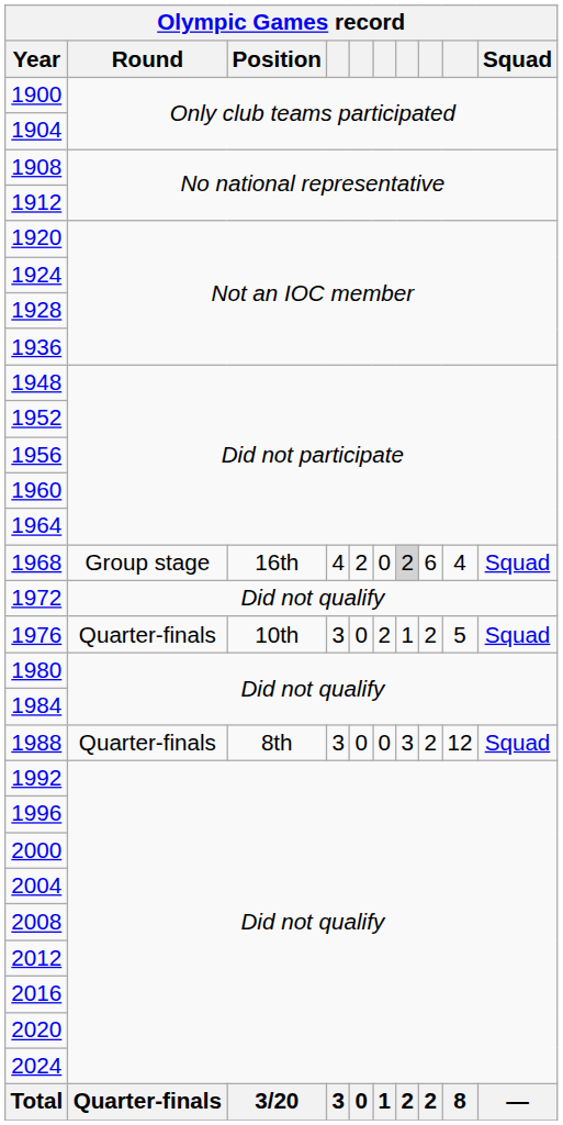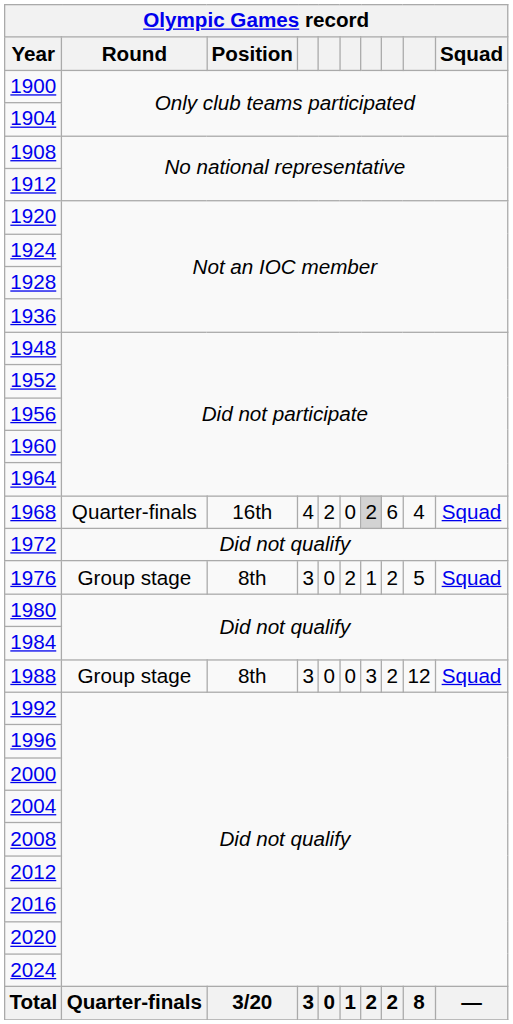 <table class="wikitable" style="text-align: center;">
 <tr>
 <th colspan=10><a href='#'>Olympic Games</a> record</th>
 </tr>
 <tr>
 <th>Year</th>
 <th>Round</th>
 <th>Position</th>
 <th></th>
 <th></th>
 <th></th>
 <th></th>
 <th></th>
 <th></th>
 <th>Squad</th>
 </tr>
 <tr>
 <td> <a href='#'>1900</a></td>
 <td colspan=9 rowspan=2><em>Only club teams participated</em></td>
 </tr>
 <tr>
 <td> <a href='#'>1904</a></td>
 </tr>
 <tr>
 <td> <a href='#'>1908</a></td>
 <td colspan=9 rowspan=2><em>No national representative</em></td>
 </tr>
 <tr>
 <td> <a href='#'>1912</a></td>
 </tr>
 <tr>
 <td> <a href='#'>1920</a></td>
 <td colspan=9 rowspan=4><em>Not an IOC member</em></td>
 </tr>
 <tr>
 <td> <a href='#'>1924</a></td>
 </tr>
 <tr>
 <td> <a href='#'>1928</a></td>
 </tr>
 <tr>
 <td> <a href='#'>1936</a></td>
 </tr>
 <tr>
 <td> <a href='#'>1948</a></td>
 <td colspan=9 rowspan=5><em>Did not participate</em></td>
 </tr>
 <tr>
 <td> <a href='#'>1952</a></td>
 </tr>
 <tr>
 <td> <a href='#'>1956</a></td>
 </tr>
 <tr>
 <td> <a href='#'>1960</a></td>
 </tr>
 <tr>
 <td> <a href='#'>1964</a></td>
 </tr>
 <tr>
 <td> <a href='#'>1968</a></td>
-<td>Group stage</td>
+<td>Quarter-finals</td>
 <td>16th</td>
 <td>4</td>
 <td>2</td>
 <td>0</td>
 <td style="background: lightgrey;">2</td>
 <td>6</td>
 <td>4</td>
 <td><a href='#'>Squad</a></td>
 </tr>
 <tr>
 <td> <a href='#'>1972</a></td>
 <td colspan=9><em>Did not qualify</em></td>
 </tr>
 <tr>
 <td> <a href='#'>1976</a></td>
-<td>Quarter-finals</td>
-<td>10th</td>
+<td>Group stage</td>
+<td>8th</td>
 <td>3</td>
 <td>0</td>
 <td>2</td>
 <td>1</td>
 <td>2</td>
 <td>5</td>
 <td><a href='#'>Squad</a></td>
 </tr>
 <tr>
 <td> <a href='#'>1980</a></td>
 <td colspan=9 rowspan=2><em>Did not qualify</em></td>
 </tr>
 <tr>
 <td> <a href='#'>1984</a></td>
 </tr>
 <tr>
 <td> <a href='#'>1988</a></td>
-<td>Quarter-finals</td>
+<td>Group stage</td>
 <td>8th</td>
 <td>3</td>
 <td>0</td>
 <td>0</td>
 <td>3</td>
 <td>2</td>
 <td>12</td>
 <td><a href='#'>Squad</a></td>
 </tr>
 <tr>
 <td> <a href='#'>1992</a></td>
 <td colspan=9 rowspan=9><em>Did not qualify</em></td>
 </tr>
 <tr>
 <td> <a href='#'>1996</a></td>
 </tr>
 <tr>
 <td> <a href='#'>2000</a></td>
 </tr>
 <tr>
 <td> <a href='#'>2004</a></td>
 </tr>
 <tr>
 <td> <a href='#'>2008</a></td>
 </tr>
 <tr>
 <td> <a href='#'>2012</a></td>
 </tr>
 <tr>
 <td> <a href='#'>2016</a></td>
 </tr>
 <tr>
 <td> <a href='#'>2020</a></td>
 </tr>
 <tr>
 <td> <a href='#'>2024</a></td>
 </tr>
 <tr>
 <th>Total</th>
 <th>Quarter-finals</th>
 <th>3/20</th>
 <th>3</th>
 <th>0</th>
 <th>1</th>
 <th>2</th>
 <th>2</th>
 <th>8</th>
 <th>—</th>
 </tr>
 </table>
